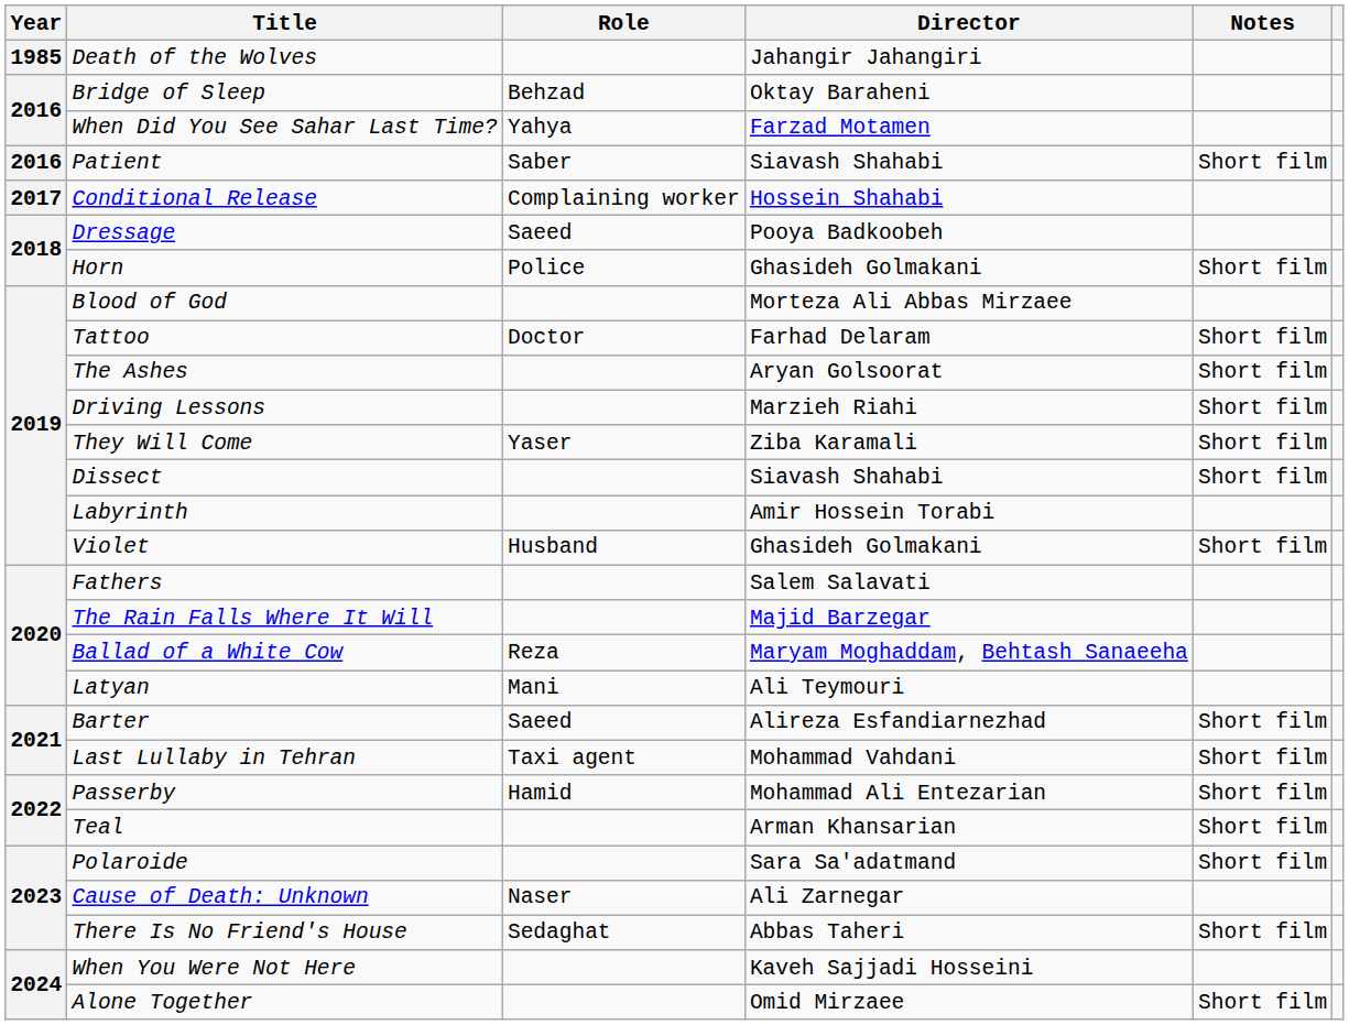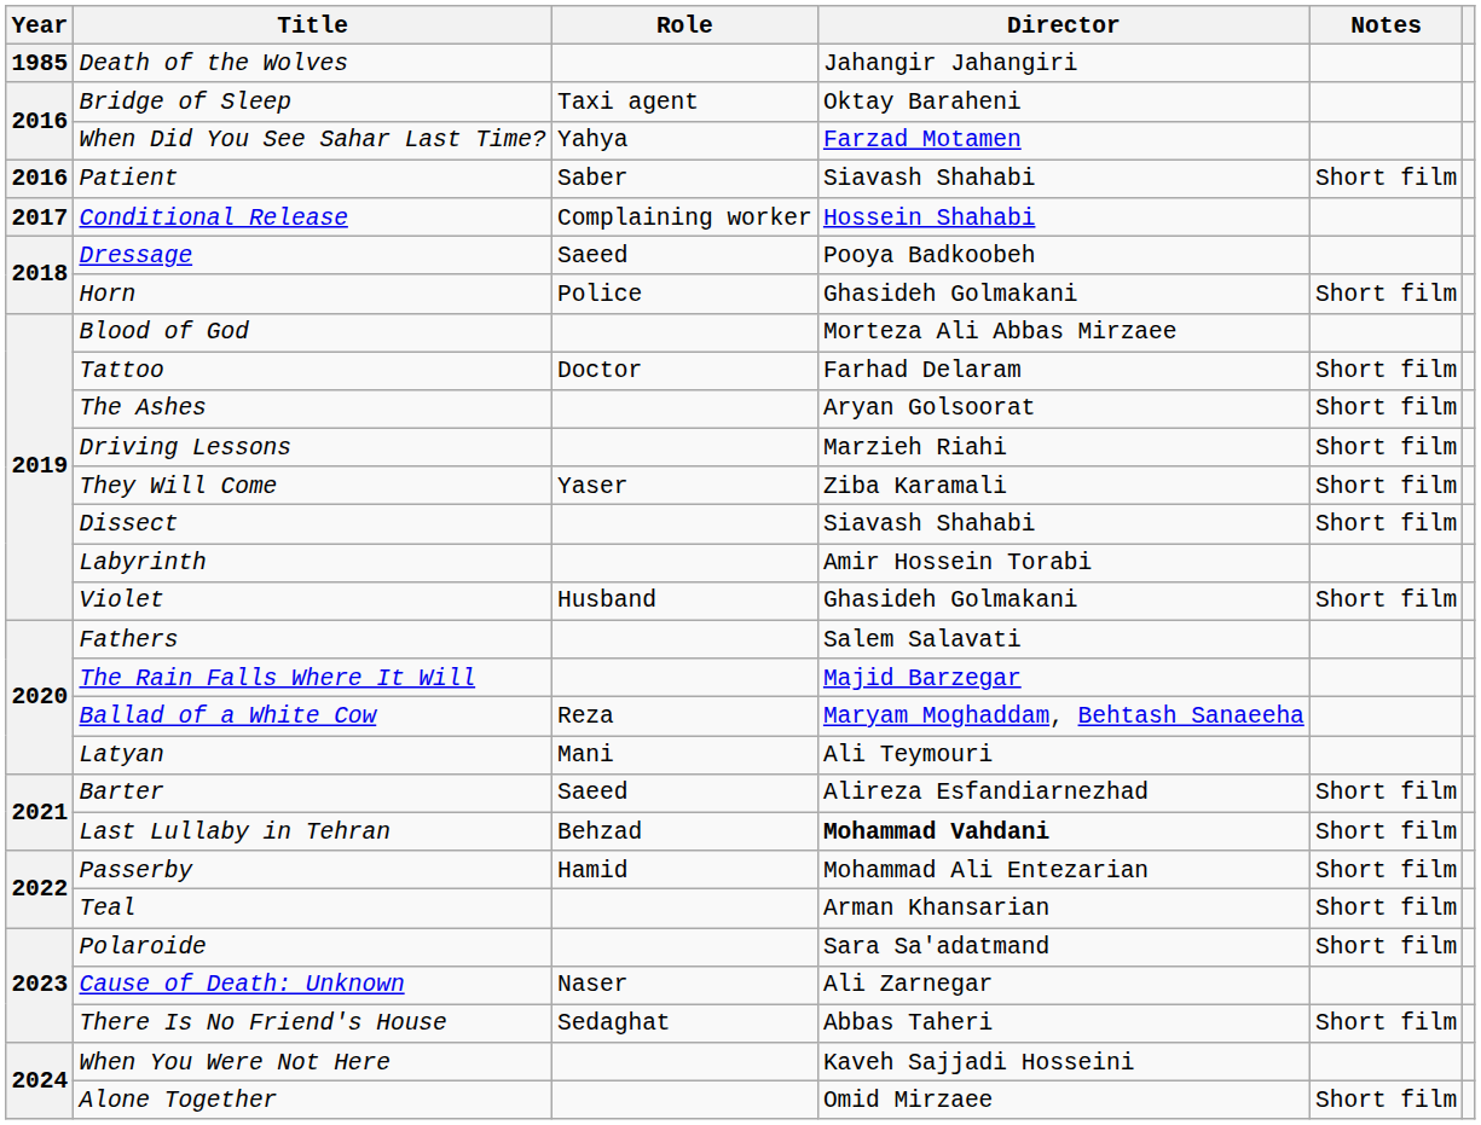 <table class="wikitable plainrowheaders sortable" style="font-size:100%">
 <tr>
 <th scope="col">Year</th>
 <th scope="col">Title</th>
 <th scope="col">Role</th>
 <th scope="col">Director</th>
 <th scope="col" class="unsortable">Notes</th>
 <th scope="col" class="unsortable"></th>
 </tr>
 <tr>
 <th scope="row">1985</th>
 <td><em>Death of the Wolves</em></td>
 <td></td>
 <td>Jahangir Jahangiri</td>
 <td></td>
 <td></td>
 </tr>
 <tr>
 <th rowspan="2" scope="row">2016</th>
 <td><em>Bridge of Sleep</em></td>
-<td>Behzad</td>
+<td>Taxi agent</td>
 <td>Oktay Baraheni</td>
 <td></td>
 <td></td>
 </tr>
 <tr>
 <td><em>When Did You See Sahar Last Time?</em></td>
 <td>Yahya</td>
 <td><a href='#'>Farzad Motamen</a></td>
 <td></td>
 <td></td>
 </tr>
 <tr>
 <th scope="row">2016</th>
 <td><em>Patient</em></td>
 <td>Saber</td>
 <td>Siavash Shahabi</td>
 <td>Short film</td>
 <td></td>
 </tr>
 <tr>
 <th scope="row">2017</th>
 <td><em><a href='#'>Conditional Release</a></em></td>
 <td>Complaining worker</td>
 <td><a href='#'>Hossein Shahabi</a></td>
 <td></td>
 <td></td>
 </tr>
 <tr>
 <th rowspan="2" scope="row">2018</th>
 <td><em><a href='#'>Dressage</a></em></td>
 <td>Saeed</td>
 <td>Pooya Badkoobeh</td>
 <td></td>
 <td></td>
 </tr>
 <tr>
 <td><em>Horn</em></td>
 <td>Police</td>
 <td>Ghasideh Golmakani</td>
 <td>Short film</td>
 <td></td>
 </tr>
 <tr>
 <th rowspan="8" scope="row">2019</th>
 <td><em>Blood of God</em></td>
 <td></td>
 <td>Morteza Ali Abbas Mirzaee</td>
 <td></td>
 <td></td>
 </tr>
 <tr>
 <td><em>Tattoo</em></td>
 <td>Doctor</td>
 <td>Farhad Delaram</td>
 <td>Short film</td>
 <td></td>
 </tr>
 <tr>
 <td><em>The Ashes</em></td>
 <td></td>
 <td>Aryan Golsoorat</td>
 <td>Short film</td>
 <td></td>
 </tr>
 <tr>
 <td><em>Driving Lessons</em></td>
 <td></td>
 <td>Marzieh Riahi</td>
 <td>Short film</td>
 <td></td>
 </tr>
 <tr>
 <td><em>They Will Come</em></td>
 <td>Yaser</td>
 <td>Ziba Karamali</td>
 <td>Short film</td>
 <td></td>
 </tr>
 <tr>
 <td><em>Dissect</em></td>
 <td></td>
 <td>Siavash Shahabi</td>
 <td>Short film</td>
 <td></td>
 </tr>
 <tr>
 <td><em>Labyrinth</em></td>
 <td></td>
 <td>Amir Hossein Torabi</td>
 <td></td>
 <td></td>
 </tr>
 <tr>
 <td><em>Violet</em></td>
 <td>Husband</td>
 <td>Ghasideh Golmakani</td>
 <td>Short film</td>
 <td></td>
 </tr>
 <tr>
 <th rowspan="4" scope="row">2020</th>
 <td><em>Fathers</em></td>
 <td></td>
 <td>Salem Salavati</td>
 <td></td>
 <td></td>
 </tr>
 <tr>
 <td><em><a href='#'>The Rain Falls Where It Will</a></em></td>
 <td></td>
 <td><a href='#'>Majid Barzegar</a></td>
 <td></td>
 <td></td>
 </tr>
 <tr>
 <td><em><a href='#'>Ballad of a White Cow</a></em></td>
 <td>Reza</td>
 <td><a href='#'>Maryam Moghaddam</a>, <a href='#'>Behtash Sanaeeha</a></td>
 <td></td>
 <td></td>
 </tr>
 <tr>
 <td><em>Latyan</em></td>
 <td>Mani</td>
 <td>Ali Teymouri</td>
 <td></td>
 <td></td>
 </tr>
 <tr>
 <th rowspan="2" scope="row">2021</th>
 <td><em>Barter</em></td>
 <td>Saeed</td>
 <td>Alireza Esfandiarnezhad</td>
 <td>Short film</td>
 <td></td>
 </tr>
 <tr>
 <td><em>Last Lullaby in Tehran</em></td>
-<td>Taxi agent</td>
-<td>Mohammad Vahdani</td>
+<td>Behzad</td>
+<td><strong>Mohammad Vahdani</strong></td>
 <td>Short film</td>
 <td></td>
 </tr>
 <tr>
 <th rowspan="2" scope="row">2022</th>
 <td><em>Passerby</em></td>
 <td>Hamid</td>
 <td>Mohammad Ali Entezarian</td>
 <td>Short film</td>
 <td></td>
 </tr>
 <tr>
 <td><em>Teal</em></td>
 <td></td>
 <td>Arman Khansarian</td>
 <td>Short film</td>
 <td></td>
 </tr>
 <tr>
 <th rowspan="3" scope="row">2023</th>
 <td><em>Polaroide</em></td>
 <td></td>
 <td>Sara Sa'adatmand</td>
 <td>Short film</td>
 <td></td>
 </tr>
 <tr>
 <td><em><a href='#'>Cause of Death: Unknown</a></em></td>
 <td>Naser</td>
 <td>Ali Zarnegar</td>
 <td></td>
 <td></td>
 </tr>
 <tr>
 <td><em>There Is No Friend's House</em></td>
 <td>Sedaghat</td>
 <td>Abbas Taheri</td>
 <td>Short film</td>
 <td></td>
 </tr>
 <tr>
 <th rowspan="2" scope="row">2024</th>
 <td><em>When You Were Not Here</em></td>
 <td></td>
 <td>Kaveh Sajjadi Hosseini</td>
 <td></td>
 <td></td>
 </tr>
 <tr>
 <td><em>Alone Together</em></td>
 <td></td>
 <td>Omid Mirzaee</td>
 <td>Short film</td>
 <td></td>
 </tr>
 </table>
